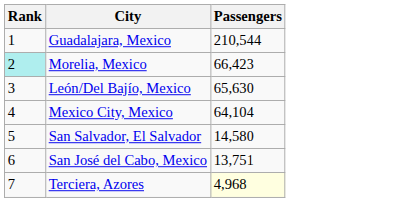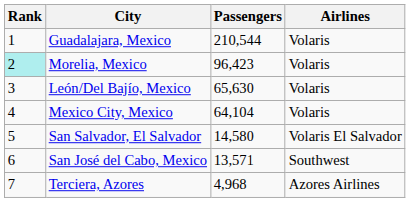 <table class="wikitable sortable" style="font-size: 95%" width=align=>
 <tr>
 <th>Rank</th>
 <th>City</th>
 <th>Passengers</th>
+<th>Airlines</th>
 </tr>
 <tr>
 <td>1</td>
 <td> <a href='#'>Guadalajara, Mexico</a></td>
 <td>210,544</td>
+<td>Volaris</td>
 </tr>
 <tr>
 <td style="background: paleturquoise;">2</td>
 <td> <a href='#'>Morelia, Mexico</a></td>
-<td>66,423</td>
+<td>96,423</td>
+<td>Volaris</td>
 </tr>
 <tr>
 <td>3</td>
 <td> <a href='#'>León/Del Bajío, Mexico</a></td>
 <td>65,630</td>
+<td>Volaris</td>
 </tr>
 <tr>
 <td>4</td>
 <td> <a href='#'>Mexico City, Mexico</a></td>
 <td>64,104</td>
+<td>Volaris</td>
 </tr>
 <tr>
 <td>5</td>
 <td> <a href='#'>San Salvador, El Salvador</a></td>
 <td>14,580</td>
+<td>Volaris El Salvador</td>
 </tr>
 <tr>
 <td>6</td>
 <td> <a href='#'>San José del Cabo, Mexico</a></td>
-<td>13,751</td>
+<td>13,571</td>
+<td>Southwest</td>
 </tr>
 <tr>
 <td>7</td>
 <td> <a href='#'>Terciera, Azores</a></td>
-<td style="background: lightyellow;">4,968</td>
+<td>4,968</td>
+<td>Azores Airlines</td>
 </tr>
 </table>
